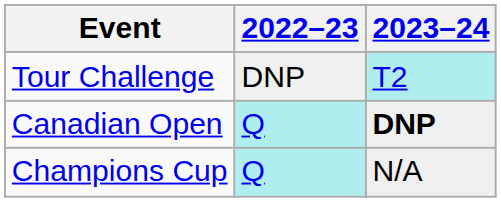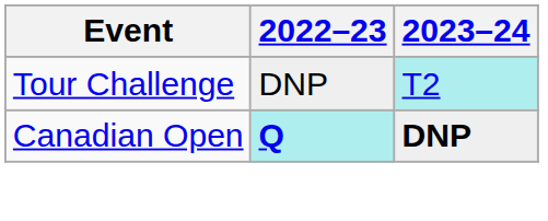 <table class="wikitable" border="1">
 <tr>
 <th>Event</th>
 <th><a href='#'>2022–23</a></th>
 <th><a href='#'>2023–24</a></th>
 </tr>
 <tr>
 <td><a href='#'>Tour Challenge</a></td>
 <td style="background:#EFEFEF;">DNP</td>
 <td style="background:#afeeee;"><a href='#'>T2</a></td>
 </tr>
 <tr>
 <td><a href='#'>Canadian Open</a></td>
-<td style="background:#afeeee;"><a href='#'>Q</a></td>
+<td style="background:#afeeee;"><strong><a href='#'>Q</a></strong></td>
 <td style="background:#EFEFEF;"><strong>DNP</strong></td>
 </tr>
-<tr>
-<td><a href='#'>Champions Cup</a></td>
-<td style="background:#afeeee;"><a href='#'>Q</a></td>
-<td style="background:#EFEFEF;">N/A</td>
-</tr>
 </table>
